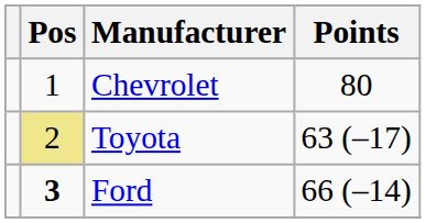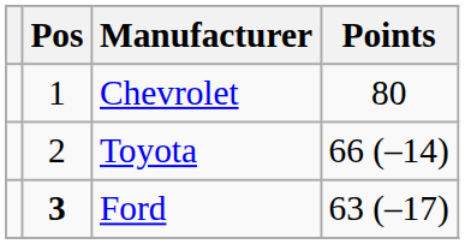 <table class="wikitable" style="font-size: 95%;">
 <tr>
 <th></th>
 <th>Pos</th>
 <th>Manufacturer</th>
 <th>Points</th>
 </tr>
 <tr>
 <td align="left"></td>
 <td style="text-align:center;">1</td>
 <td><a href='#'>Chevrolet</a></td>
 <td style="text-align:center;">80</td>
 </tr>
 <tr>
 <td align="left"></td>
-<td style="background: khaki; text-align:center;">2</td>
+<td style="text-align:center;">2</td>
 <td><a href='#'>Toyota</a></td>
-<td style="text-align:center;">63 (–17)</td>
+<td style="text-align:center;">66 (–14)</td>
 </tr>
 <tr>
 <td align="left"></td>
 <td style="text-align:center;"><strong>3</strong></td>
 <td><a href='#'>Ford</a></td>
-<td style="text-align:center;">66 (–14)</td>
+<td style="text-align:center;">63 (–17)</td>
 </tr>
 <tr class="sortbottom">
 </tr>
 </table>
